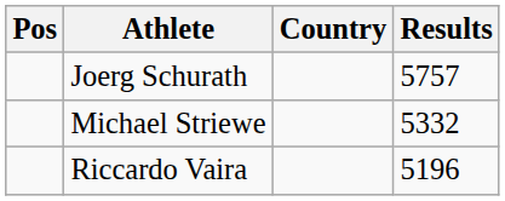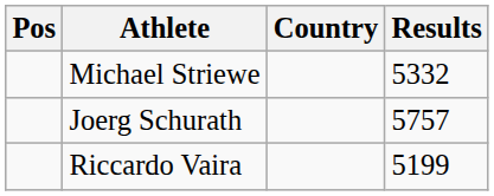 <table class="wikitable">
 <tr>
 <th>Pos</th>
 <th>Athlete</th>
 <th>Country</th>
 <th>Results</th>
 </tr>
 <tr>
 <td align="center"></td>
+<td>Michael Striewe</td>
+<td></td>
+<td>5332</td>
+</tr>
+<tr>
+<td align="center"></td>
 <td>Joerg Schurath</td>
 <td></td>
 <td>5757</td>
 </tr>
 <tr>
 <td align="center"></td>
-<td>Michael Striewe</td>
-<td></td>
-<td>5332</td>
-</tr>
-<tr>
-<td align="center"></td>
 <td>Riccardo Vaira</td>
 <td></td>
-<td>5196</td>
+<td>5199</td>
 </tr>
 </table>
